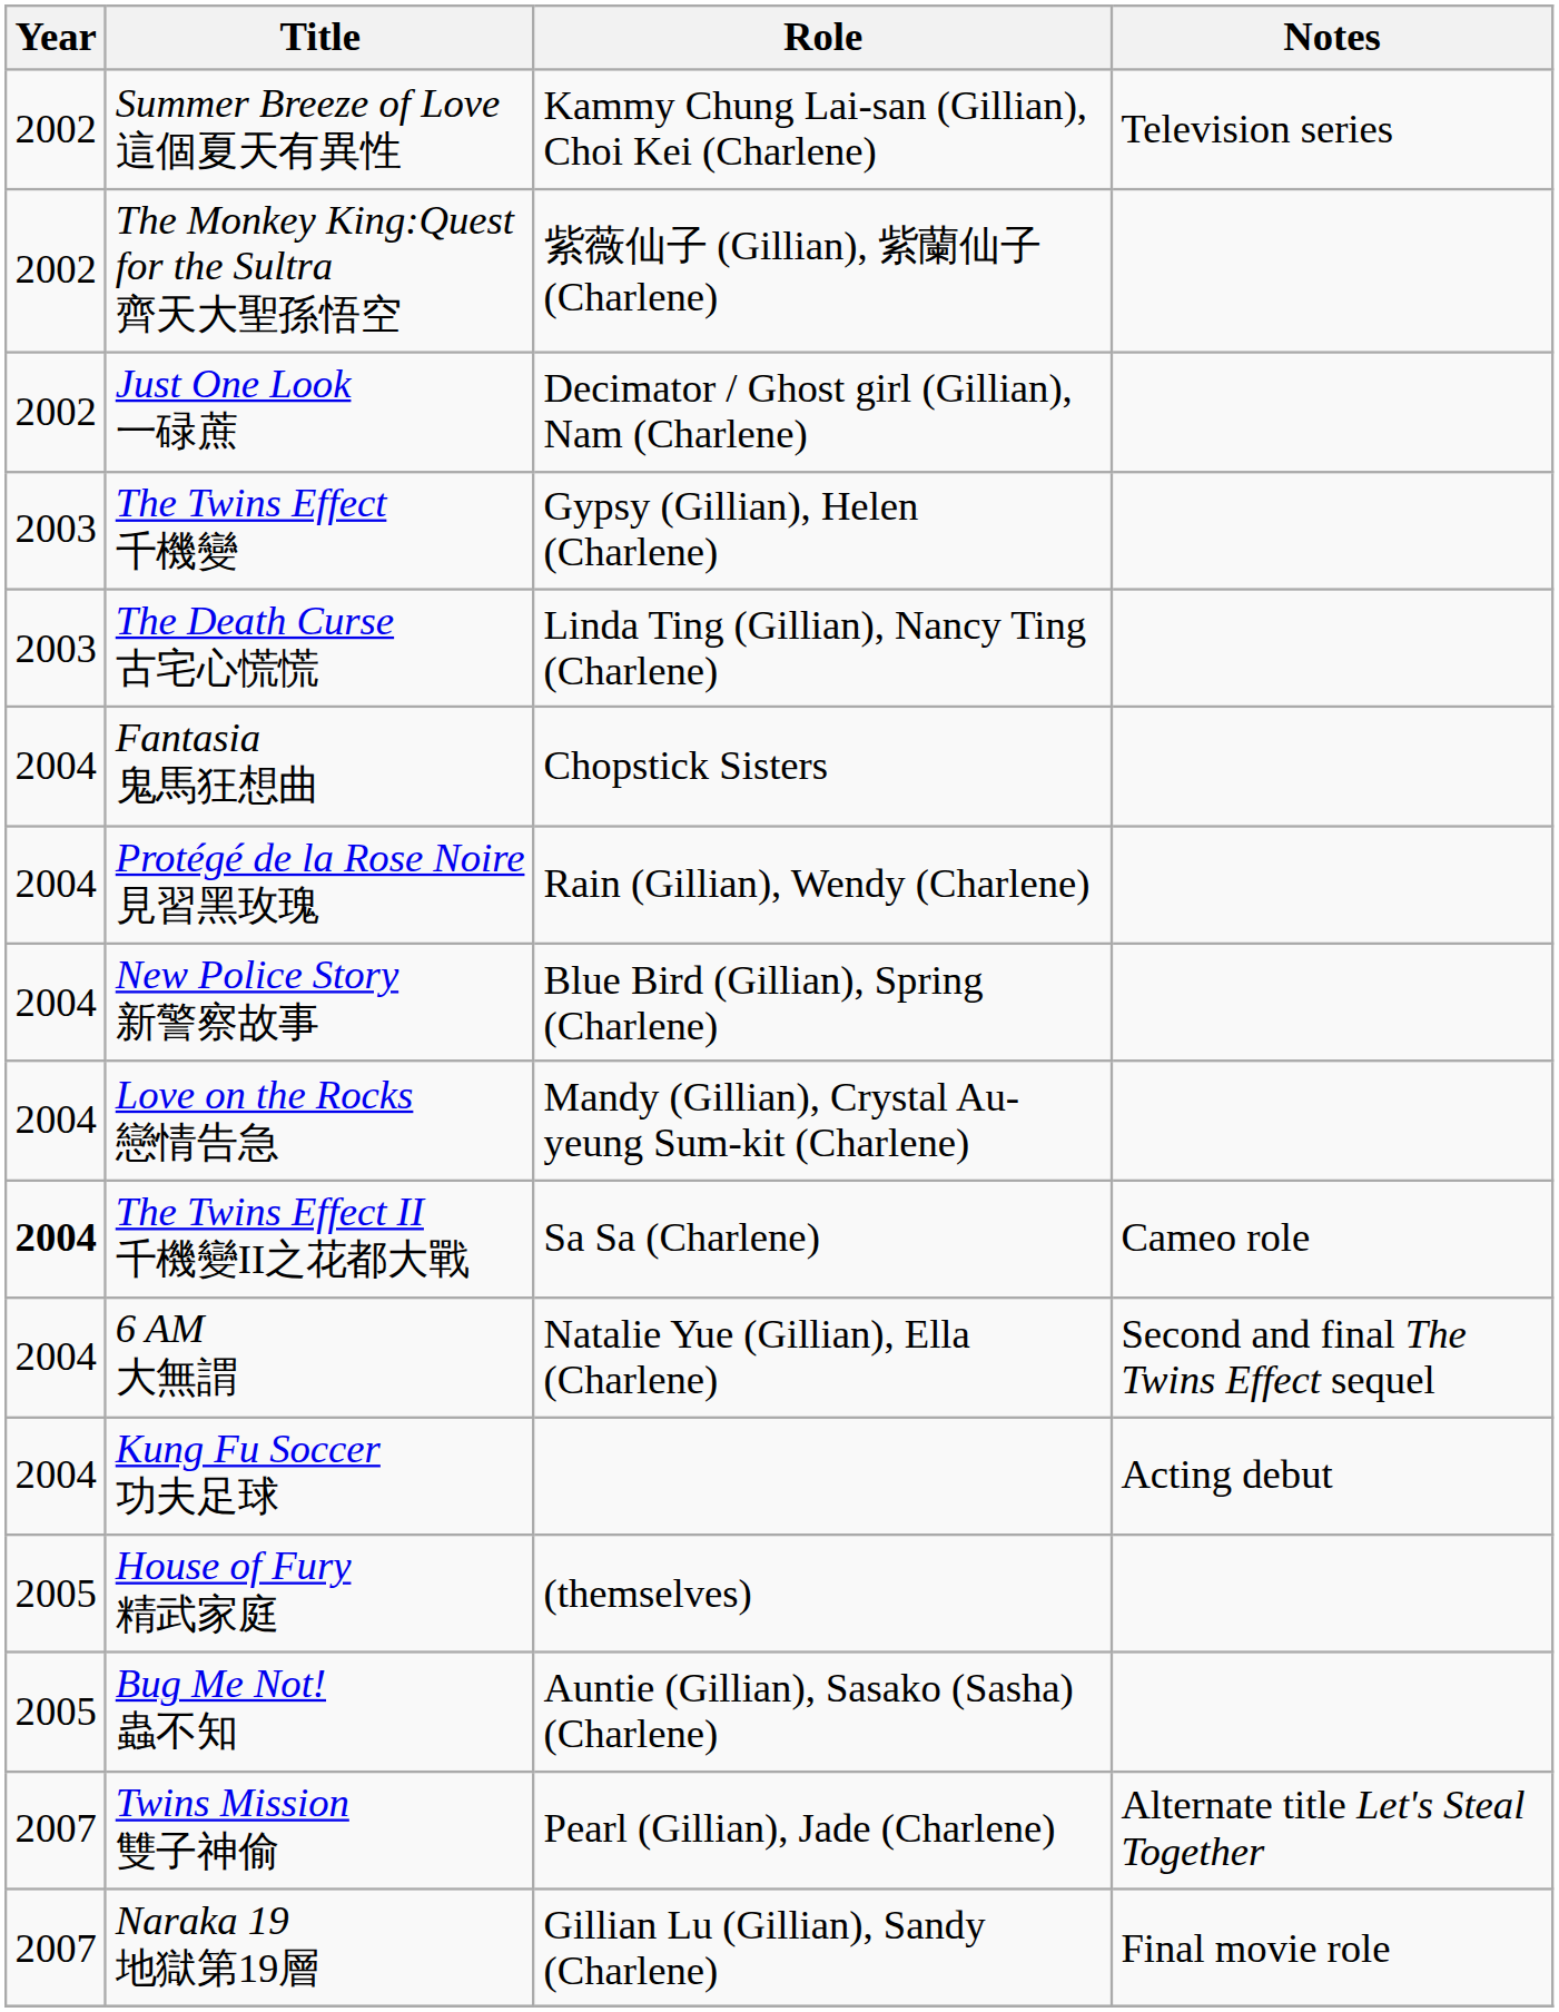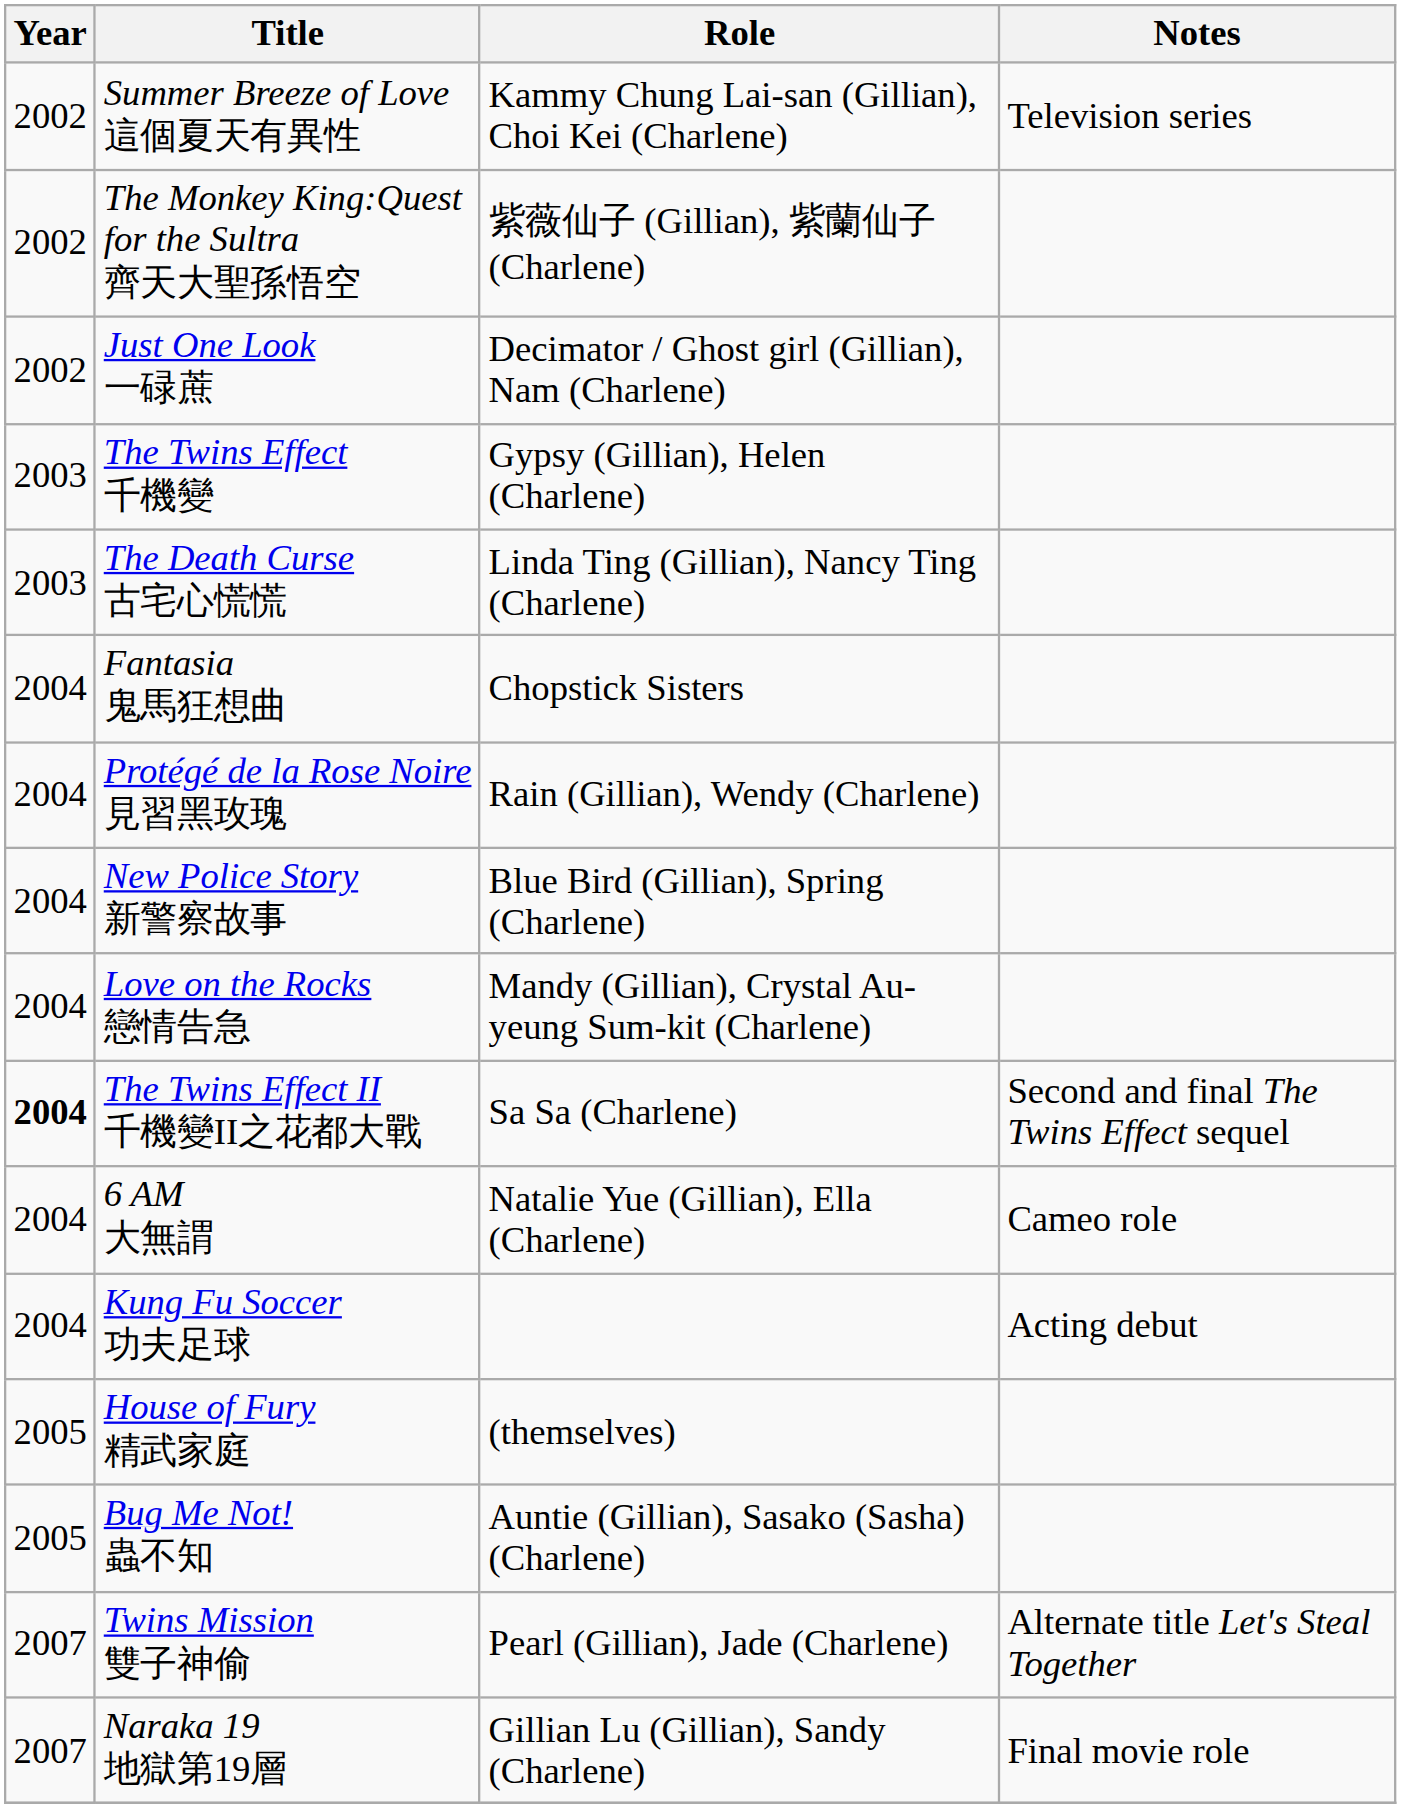 <table class="wikitable sortable">
 <tr>
 <th>Year</th>
 <th>Title</th>
 <th>Role</th>
 <th class="unsortable">Notes</th>
 </tr>
 <tr>
 <td>2002</td>
 <td><em>Summer Breeze of Love</em><br>這個夏天有異性</td>
 <td>Kammy Chung Lai-san (Gillian), Choi Kei (Charlene)</td>
 <td>Television series</td>
 </tr>
 <tr>
 <td>2002</td>
 <td><em>The Monkey King:Quest for the Sultra</em><br>齊天大聖孫悟空</td>
 <td>紫薇仙子 (Gillian), 紫蘭仙子 (Charlene)</td>
 <td></td>
 </tr>
 <tr>
 <td>2002</td>
 <td><em><a href='#'>Just One Look</a></em><br>一碌蔗</td>
 <td>Decimator / Ghost girl (Gillian), Nam (Charlene)</td>
 <td></td>
 </tr>
 <tr>
 <td>2003</td>
 <td><em><a href='#'>The Twins Effect</a></em><br>千機變</td>
 <td>Gypsy (Gillian), Helen (Charlene)</td>
 <td></td>
 </tr>
 <tr>
 <td>2003</td>
 <td><em><a href='#'>The Death Curse</a></em><br>古宅心慌慌</td>
 <td>Linda Ting (Gillian), Nancy Ting (Charlene)</td>
 <td></td>
 </tr>
 <tr>
 <td>2004</td>
 <td><em>Fantasia</em><br>鬼馬狂想曲</td>
 <td>Chopstick Sisters</td>
 <td></td>
 </tr>
 <tr>
 <td>2004</td>
 <td><em><a href='#'>Protégé de la Rose Noire</a></em><br>見習黑玫瑰</td>
 <td>Rain (Gillian), Wendy (Charlene)</td>
 <td></td>
 </tr>
 <tr>
 <td>2004</td>
 <td><em><a href='#'>New Police Story</a></em><br>新警察故事</td>
 <td>Blue Bird (Gillian), Spring (Charlene)</td>
 <td></td>
 </tr>
 <tr>
 <td>2004</td>
 <td><em><a href='#'>Love on the Rocks</a></em><br>戀情告急</td>
 <td>Mandy (Gillian), Crystal Au-yeung Sum-kit (Charlene)</td>
 <td></td>
 </tr>
 <tr>
 <td><strong>2004</strong></td>
 <td><em><a href='#'>The Twins Effect II</a></em><br>千機變II之花都大戰</td>
 <td>Sa Sa (Charlene)</td>
-<td>Cameo role</td>
+<td>Second and final <em>The Twins Effect</em> sequel</td>
 </tr>
 <tr>
 <td>2004</td>
 <td><em>6 AM</em><br>大無謂</td>
 <td>Natalie Yue (Gillian), Ella (Charlene)</td>
-<td>Second and final <em>The Twins Effect</em> sequel</td>
+<td>Cameo role</td>
 </tr>
 <tr>
 <td>2004</td>
 <td><em><a href='#'>Kung Fu Soccer</a></em><br>功夫足球</td>
 <td></td>
 <td>Acting debut</td>
 </tr>
 <tr>
 <td>2005</td>
 <td><em><a href='#'>House of Fury</a></em><br>精武家庭</td>
 <td>(themselves)</td>
 <td></td>
 </tr>
 <tr>
 <td>2005</td>
 <td><em><a href='#'>Bug Me Not!</a></em><br>蟲不知</td>
 <td>Auntie (Gillian), Sasako (Sasha) (Charlene)</td>
 <td></td>
 </tr>
 <tr>
 <td>2007</td>
 <td><em><a href='#'>Twins Mission</a></em><br>雙子神偷</td>
 <td>Pearl (Gillian), Jade (Charlene)</td>
 <td>Alternate title <em>Let's Steal Together</em></td>
 </tr>
 <tr>
 <td>2007</td>
 <td><em>Naraka 19</em><br>地獄第19層</td>
 <td>Gillian Lu (Gillian), Sandy (Charlene)</td>
 <td>Final movie role</td>
 </tr>
 <tr>
 </tr>
 </table>
